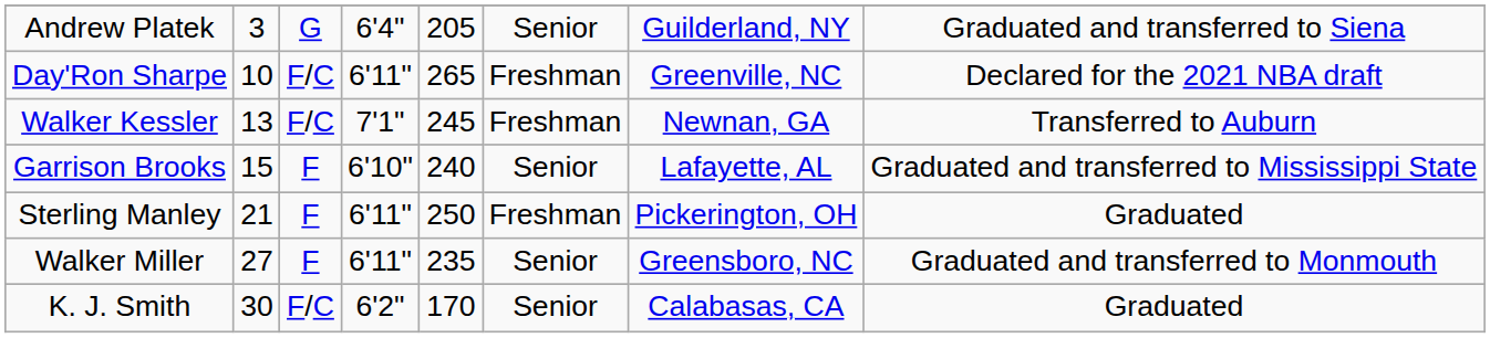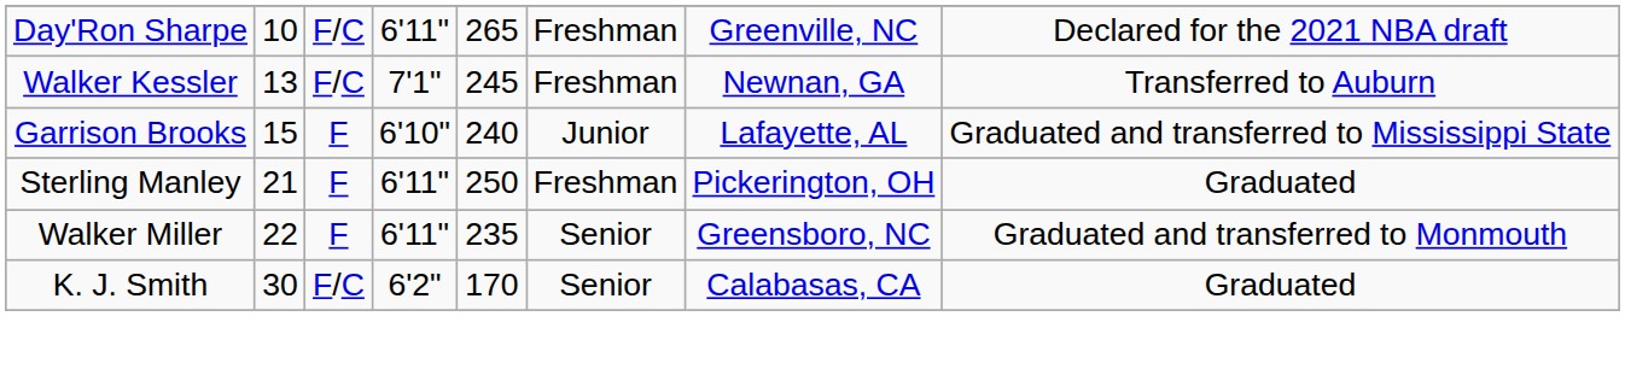 <table class="wikitable sortable" style="text-align: center">
 <tr align=center>
-</tr>
-<tr>
-<td sortname>Andrew Platek</td>
-<td>3</td>
-<td><a href='#'>G</a></td>
-<td>6'4"</td>
-<td>205</td>
-<td>Senior</td>
-<td><a href='#'>Guilderland, NY</a></td>
-<td>Graduated and transferred to <a href='#'>Siena</a></td>
 </tr>
 <tr>
 <td sortname><a href='#'>Day'Ron Sharpe</a></td>
 <td>10</td>
 <td><a href='#'>F</a>/<a href='#'>C</a></td>
 <td>6'11"</td>
 <td>265</td>
 <td>Freshman</td>
 <td><a href='#'>Greenville, NC</a></td>
 <td>Declared for the <a href='#'>2021 NBA draft</a></td>
 </tr>
 <tr>
 <td sortname><a href='#'>Walker Kessler</a></td>
 <td>13</td>
 <td><a href='#'>F</a>/<a href='#'>C</a></td>
 <td>7'1"</td>
 <td>245</td>
 <td>Freshman</td>
 <td><a href='#'>Newnan, GA</a></td>
 <td>Transferred to <a href='#'>Auburn</a></td>
 </tr>
 <tr>
 <td sortname><a href='#'>Garrison Brooks</a></td>
 <td>15</td>
 <td><a href='#'>F</a></td>
 <td>6'10"</td>
 <td>240</td>
-<td>Senior</td>
+<td> Junior</td>
 <td><a href='#'>Lafayette, AL</a></td>
 <td>Graduated and transferred to <a href='#'>Mississippi State</a></td>
 </tr>
 <tr>
 <td sortname>Sterling Manley</td>
 <td>21</td>
 <td><a href='#'>F</a></td>
 <td>6'11"</td>
 <td>250</td>
 <td>Freshman</td>
 <td><a href='#'>Pickerington, OH</a></td>
 <td>Graduated</td>
 </tr>
 <tr>
 <td sortname>Walker Miller</td>
-<td>27</td>
+<td>22</td>
 <td><a href='#'>F</a></td>
 <td>6'11"</td>
 <td>235</td>
 <td>Senior</td>
 <td><a href='#'>Greensboro, NC</a></td>
 <td>Graduated and transferred to <a href='#'>Monmouth</a></td>
 </tr>
 <tr>
 <td sortname>K. J. Smith</td>
 <td>30</td>
 <td><a href='#'>F</a>/<a href='#'>C</a></td>
 <td>6'2"</td>
 <td>170</td>
 <td> Senior</td>
 <td><a href='#'>Calabasas, CA</a></td>
 <td>Graduated</td>
 </tr>
 </table>
